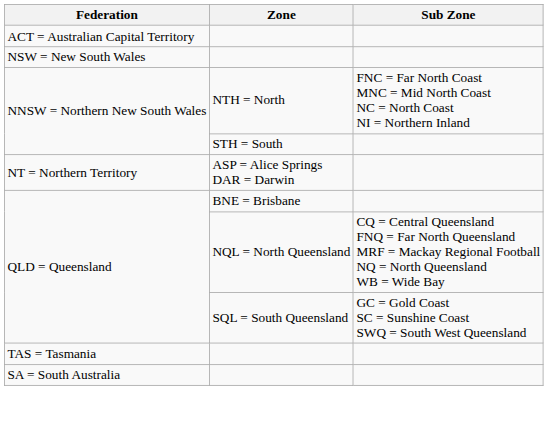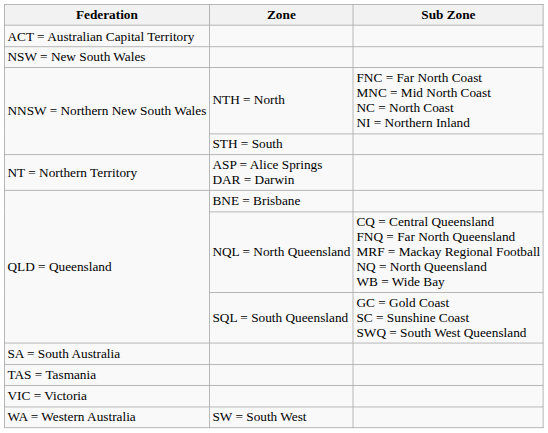 <table class="wikitable">
 <tr>
 <th>Federation</th>
 <th>Zone</th>
 <th>Sub Zone</th>
 </tr>
 <tr>
 <td>ACT = Australian Capital Territory</td>
 <td></td>
 <td></td>
 </tr>
 <tr>
 <td>NSW = New South Wales</td>
 <td></td>
 <td></td>
 </tr>
 <tr>
 <td rowspan=2>NNSW = Northern New South Wales</td>
 <td>NTH = North</td>
 <td>FNC = Far North Coast <br> MNC = Mid North Coast <br> NC = North Coast <br> NI = Northern Inland</td>
 </tr>
 <tr>
 <td>STH = South</td>
 <td></td>
 </tr>
 <tr>
 <td>NT = Northern Territory</td>
 <td>ASP = Alice Springs <br> DAR = Darwin</td>
 <td></td>
 </tr>
 <tr>
 <td rowspan=3>QLD = Queensland</td>
 <td>BNE = Brisbane</td>
 <td></td>
 </tr>
 <tr>
 <td>NQL = North Queensland</td>
 <td>CQ = Central Queensland <br> FNQ = Far North Queensland <br> MRF = Mackay Regional Football <br> NQ = North Queensland <br> WB = Wide Bay</td>
 </tr>
 <tr>
 <td>SQL = South Queensland</td>
 <td>GC = Gold Coast <br> SC = Sunshine Coast <br>  SWQ = South West Queensland</td>
 </tr>
 <tr>
+<td>SA = South Australia</td>
+<td></td>
+<td></td>
+</tr>
+<tr>
 <td>TAS = Tasmania</td>
 <td></td>
 <td></td>
 </tr>
 <tr>
-<td>SA = South Australia</td>
+<td>VIC = Victoria</td>
 <td></td>
 <td></td>
 </tr>
+<tr>
+<td>WA = Western Australia</td>
+<td>SW = South West</td>
+<td></td>
+</tr>
 </table>
